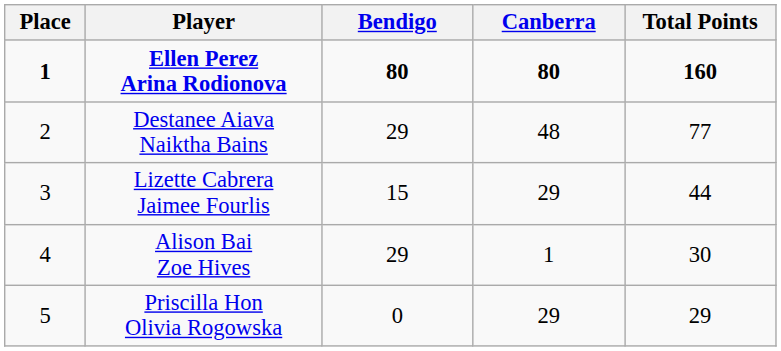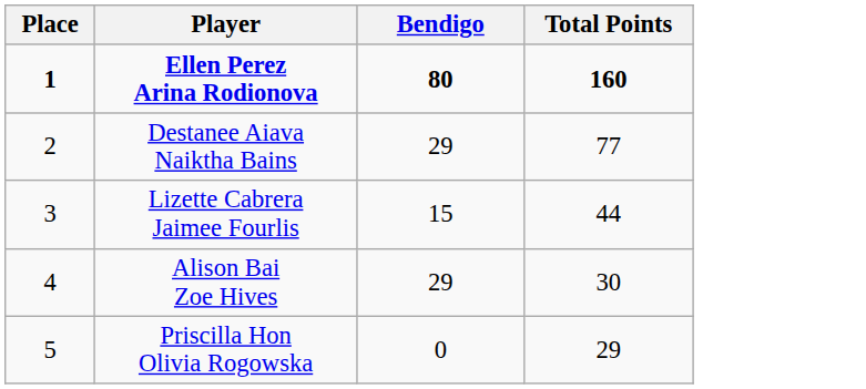 <table class="wikitable" style="text-align: center;">
 <tr>
 <th style="width:50px;">Place</th>
 <th width=160>Player</th>
 <th width=100><a href='#'>Bendigo</a></th>
-<th width=100><a href='#'>Canberra</a></th>
 <th width=100>Total Points</th>
 </tr>
 <tr>
 <td><strong>1</strong></td>
 <td><strong><a href='#'>Ellen Perez</a><br><a href='#'>Arina Rodionova</a></strong></td>
-<td><strong>80</strong></td>
 <td><strong>80</strong></td>
 <td><strong>160</strong></td>
 </tr>
 <tr>
 <td>2</td>
 <td><a href='#'>Destanee Aiava</a><br><a href='#'>Naiktha Bains</a></td>
 <td>29</td>
-<td>48</td>
 <td>77</td>
 </tr>
 <tr>
 <td>3</td>
 <td><a href='#'>Lizette Cabrera</a><br><a href='#'>Jaimee Fourlis</a></td>
 <td>15</td>
-<td>29</td>
 <td>44</td>
 </tr>
 <tr>
 <td>4</td>
 <td><a href='#'>Alison Bai</a><br><a href='#'>Zoe Hives</a></td>
 <td>29</td>
-<td>1</td>
 <td>30</td>
 </tr>
 <tr>
 <td>5</td>
 <td><a href='#'>Priscilla Hon</a><br><a href='#'>Olivia Rogowska</a></td>
 <td>0</td>
 <td>29</td>
-<td>29</td>
 </tr>
 </table>
